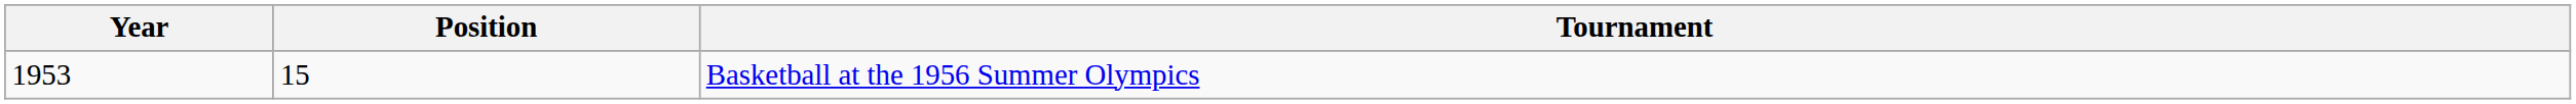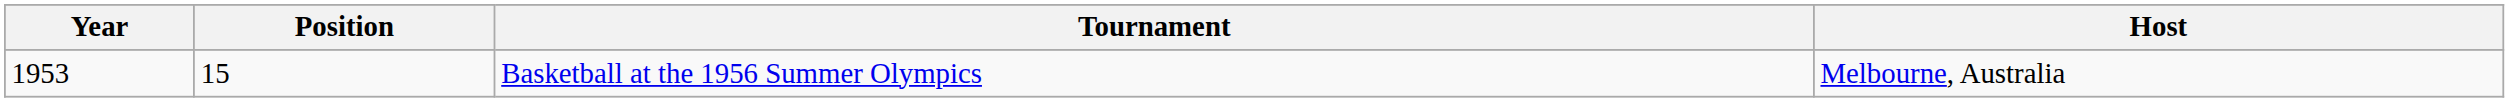 <table class="wikitable" width=70%>
 <tr>
 <th>Year</th>
 <th>Position</th>
 <th>Tournament</th>
+<th>Host</th>
 </tr>
 <tr valign="top" bgcolor=>
 <td>1953</td>
 <td>15</td>
 <td><a href='#'>Basketball at the 1956 Summer Olympics</a></td>
+<td><a href='#'>Melbourne</a>, Australia</td>
 </tr>
 </table>
